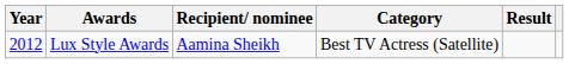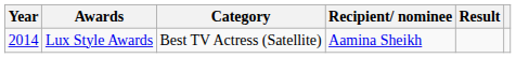 <table class="wikitable plainrowheaders">
 <tr>
 <th>Year</th>
 <th>Awards</th>
+<th>Category</th>
 <th>Recipient/ nominee</th>
-<th>Category</th>
 <th>Result</th>
 <th></th>
 </tr>
 <tr>
-<td><a href='#'>2012</a></td>
+<td><a href='#'>2014</a></td>
 <td><a href='#'>Lux Style Awards</a></td>
+<td>Best TV Actress (Satellite)</td>
 <td><a href='#'>Aamina Sheikh</a></td>
-<td>Best TV Actress (Satellite)</td>
 <td></td>
 <td></td>
 </tr>
 </table>
